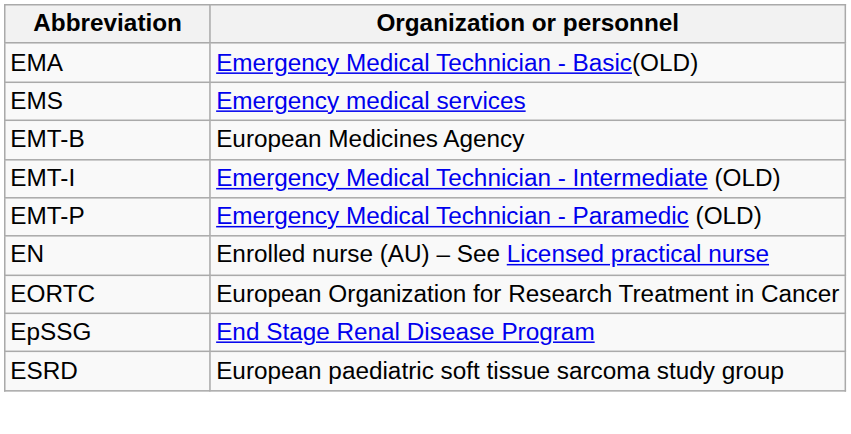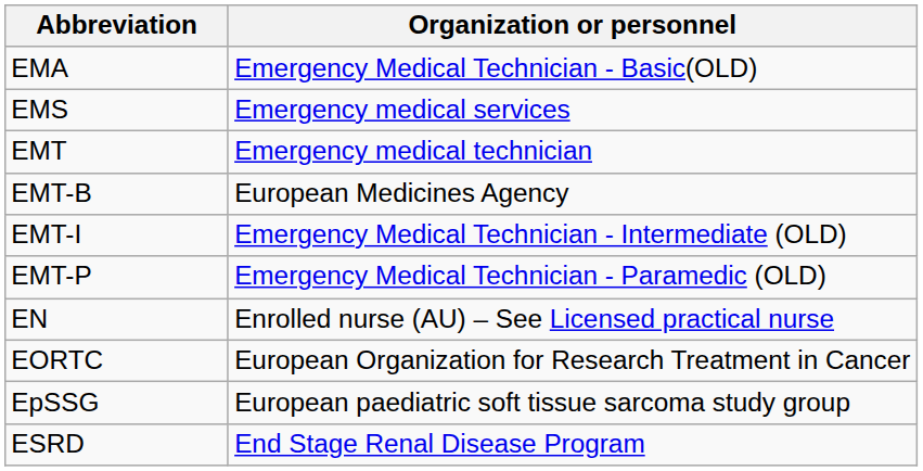 <table class="wikitable sortable">
 <tr>
 <th style="width:8em;">Abbreviation</th>
 <th>Organization or personnel</th>
 </tr>
 <tr>
 <td>EMA</td>
 <td><a href='#'>Emergency Medical Technician - Basic</a>(OLD)</td>
 </tr>
 <tr>
 <td>EMS</td>
 <td><a href='#'>Emergency medical services</a></td>
+</tr>
+<tr>
+<td>EMT</td>
+<td><a href='#'>Emergency medical technician</a></td>
 </tr>
 <tr>
 <td>EMT-B</td>
 <td>European Medicines Agency</td>
 </tr>
 <tr>
 <td>EMT-I</td>
 <td><a href='#'>Emergency Medical Technician - Intermediate</a> (OLD)</td>
 </tr>
 <tr>
 <td>EMT-P</td>
 <td><a href='#'>Emergency Medical Technician - Paramedic</a> (OLD)</td>
 </tr>
 <tr>
 <td>EN</td>
 <td>Enrolled nurse (AU) – See <a href='#'>Licensed practical nurse</a></td>
 </tr>
 <tr>
 <td>EORTC</td>
 <td>European Organization for Research Treatment in Cancer</td>
 </tr>
 <tr>
 <td>EpSSG</td>
-<td><a href='#'>End Stage Renal Disease Program</a></td>
+<td>European paediatric soft tissue sarcoma study group</td>
 </tr>
 <tr>
 <td>ESRD</td>
-<td>European paediatric soft tissue sarcoma study group</td>
+<td><a href='#'>End Stage Renal Disease Program</a></td>
 </tr>
 </table>
